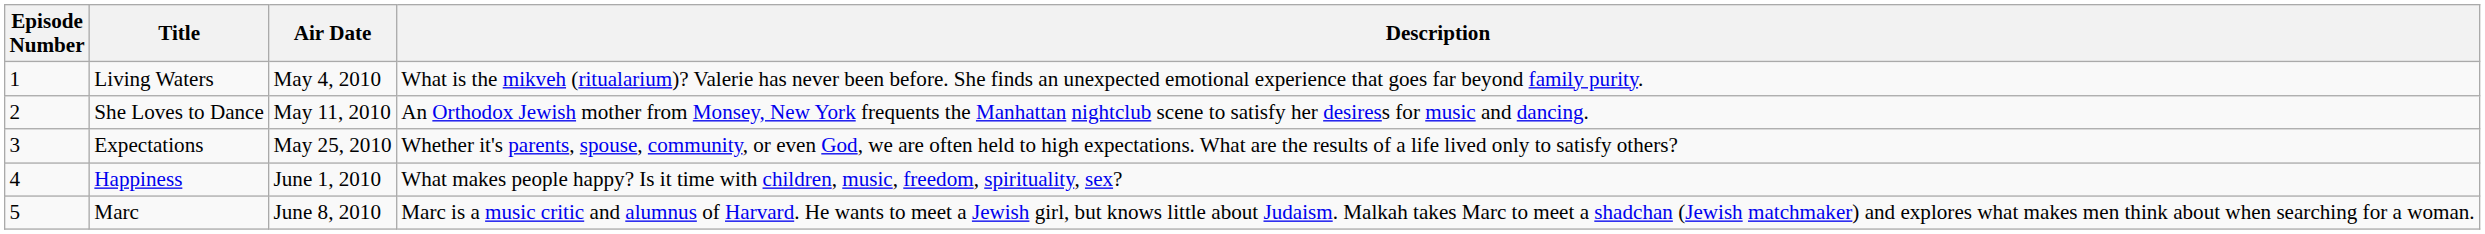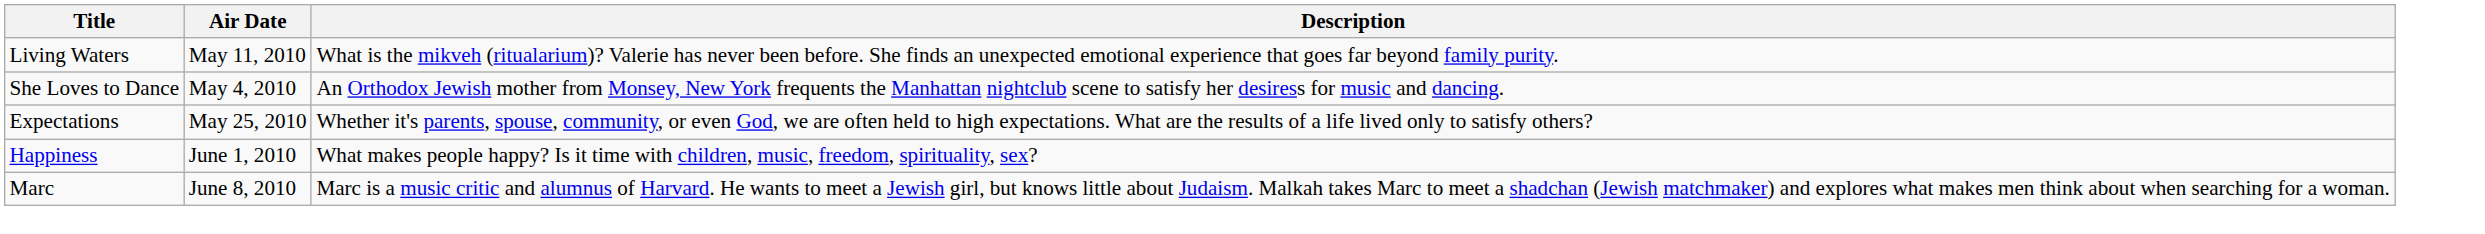 <table class="wikitable">
 <tr>
-<th>Episode<br>Number</th>
 <th>Title</th>
 <th>Air Date</th>
 <th>Description</th>
 </tr>
 <tr>
-<td>1</td>
 <td>Living Waters</td>
-<td>May 4, 2010</td>
+<td>May 11, 2010</td>
 <td>What is the <a href='#'>mikveh</a> (<a href='#'>ritualarium</a>)? Valerie has never been before. She finds an unexpected emotional experience that goes far beyond <a href='#'>family purity</a>.</td>
 </tr>
 <tr>
-<td>2</td>
 <td>She Loves to Dance</td>
-<td>May 11, 2010</td>
+<td>May 4, 2010</td>
 <td>An <a href='#'>Orthodox Jewish</a> mother from <a href='#'>Monsey, New York</a> frequents the <a href='#'>Manhattan</a> <a href='#'>nightclub</a> scene to satisfy her <a href='#'>desires</a>s for <a href='#'>music</a> and <a href='#'>dancing</a>.</td>
 </tr>
 <tr>
-<td>3</td>
 <td>Expectations</td>
 <td>May 25, 2010</td>
 <td>Whether it's <a href='#'>parents</a>, <a href='#'>spouse</a>, <a href='#'>community</a>, or even <a href='#'>God</a>, we are often held to high expectations. What are the results of a life lived only to satisfy others?</td>
 </tr>
 <tr>
-<td>4</td>
 <td><a href='#'>Happiness</a></td>
 <td>June 1, 2010</td>
 <td>What makes people happy? Is it time with <a href='#'>children</a>, <a href='#'>music</a>, <a href='#'>freedom</a>, <a href='#'>spirituality</a>, <a href='#'>sex</a>?</td>
 </tr>
 <tr>
-<td>5</td>
 <td>Marc</td>
 <td>June 8, 2010</td>
 <td>Marc is a <a href='#'>music critic</a> and <a href='#'>alumnus</a> of <a href='#'>Harvard</a>. He wants to meet a <a href='#'>Jewish</a> girl, but knows little about <a href='#'>Judaism</a>. Malkah takes Marc to meet a <a href='#'>shadchan</a> (<a href='#'>Jewish</a> <a href='#'>matchmaker</a>) and explores what makes men think about when searching for a woman.</td>
 </tr>
 </table>
